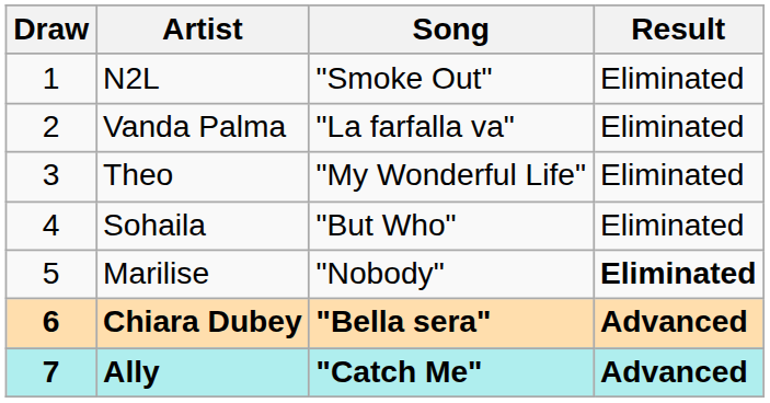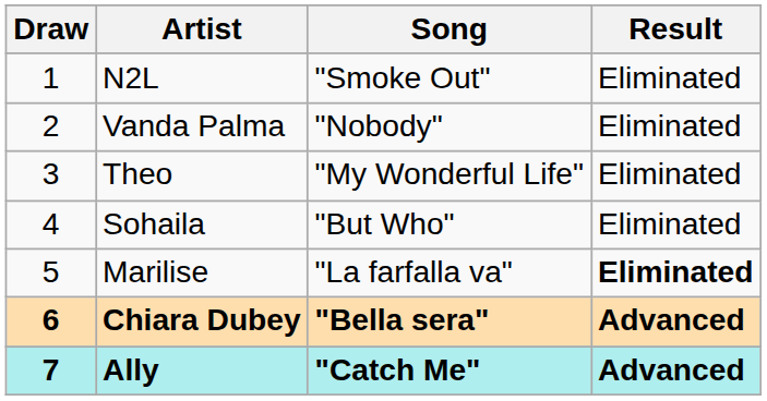 <table class="sortable wikitable" style="margin: 1em auto 1em auto; text-align:center">
 <tr>
 <th>Draw</th>
 <th>Artist</th>
 <th>Song</th>
 <th>Result</th>
 </tr>
 <tr>
 <td>1</td>
 <td align="left">N2L</td>
 <td align="left">"Smoke Out"</td>
 <td align="left">Eliminated</td>
 </tr>
 <tr>
 <td>2</td>
 <td align="left">Vanda Palma</td>
-<td align="left">"La farfalla va"</td>
+<td align="left">"Nobody"</td>
 <td align="left">Eliminated</td>
 </tr>
 <tr>
 <td>3</td>
 <td align="left">Theo</td>
 <td align="left">"My Wonderful Life"</td>
 <td align="left">Eliminated</td>
 </tr>
 <tr>
 <td>4</td>
 <td align="left">Sohaila</td>
 <td align="left">"But Who"</td>
 <td align="left">Eliminated</td>
 </tr>
 <tr>
 <td>5</td>
 <td align="left">Marilise</td>
-<td align="left">"Nobody"</td>
+<td align="left">"La farfalla va"</td>
 <td align="left"><strong>Eliminated</strong></td>
 </tr>
 <tr style="font-weight:bold; background:navajowhite;">
 <td>6</td>
 <td align="left">Chiara Dubey</td>
 <td align="left">"Bella sera"</td>
 <td align="left">Advanced</td>
 </tr>
 <tr style="font-weight:bold; background:paleturquoise;">
 <td>7</td>
 <td align="left">Ally</td>
 <td align="left">"Catch Me"</td>
 <td align="left">Advanced</td>
 </tr>
 </table>
